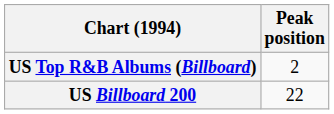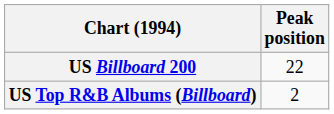 <table class="wikitable sortable plainrowheaders" style="text-align:center">
 <tr>
 <th scope="col">Chart (1994)</th>
 <th scope="col">Peak<br>position</th>
 </tr>
 <tr>
+<th scope="row">US <a href='#'><em>Billboard</em> 200</a></th>
+<td>22</td>
+</tr>
+<tr>
 <th scope="row">US <a href='#'>Top R&B Albums</a> (<em><a href='#'>Billboard</a></em>)</th>
 <td>2</td>
 </tr>
-<tr>
-<th scope="row">US <a href='#'><em>Billboard</em> 200</a></th>
-<td>22</td>
-</tr>
 </table>
